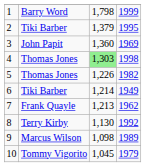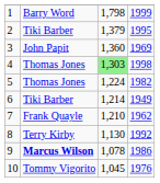 <table class="wikitable">
 <tr>
 </tr>
 <tr>
 <td>1</td>
 <td><a href='#'>Barry Word</a></td>
 <td>1,798</td>
 <td><a href='#'>1999</a></td>
 </tr>
 <tr>
 <td>2</td>
 <td><a href='#'>Tiki Barber</a></td>
 <td>1,379</td>
 <td><a href='#'>1995</a></td>
 </tr>
 <tr>
 <td>3</td>
 <td><a href='#'>John Papit</a></td>
 <td>1,360</td>
 <td><a href='#'>1969</a></td>
 </tr>
 <tr>
 <td>4</td>
 <td><a href='#'>Thomas Jones</a></td>
 <td style="background: lightgreen;">1,303</td>
 <td><a href='#'>1998</a></td>
 </tr>
 <tr>
 <td>5</td>
 <td><a href='#'>Thomas Jones</a></td>
-<td>1,226</td>
+<td>1,224</td>
 <td><a href='#'>1982</a></td>
 </tr>
 <tr>
 <td>6</td>
 <td><a href='#'>Tiki Barber</a></td>
 <td>1,214</td>
 <td><a href='#'>1949</a></td>
 </tr>
 <tr>
 <td>7</td>
 <td><a href='#'>Frank Quayle</a></td>
-<td>1,213</td>
+<td>1,210</td>
 <td><a href='#'>1962</a></td>
 </tr>
 <tr>
 <td>8</td>
 <td><a href='#'>Terry Kirby</a></td>
 <td>1,130</td>
 <td><a href='#'>1992</a></td>
 </tr>
 <tr>
 <td>9</td>
-<td><a href='#'>Marcus Wilson</a></td>
-<td>1,098</td>
-<td><a href='#'>1989</a></td>
+<td><strong><a href='#'>Marcus Wilson</a></strong></td>
+<td>1,078</td>
+<td><a href='#'>1986</a></td>
 </tr>
 <tr>
 <td>10</td>
 <td><a href='#'>Tommy Vigorito</a></td>
 <td>1,045</td>
-<td><a href='#'>1979</a></td>
+<td><a href='#'>1976</a></td>
 </tr>
 </table>
